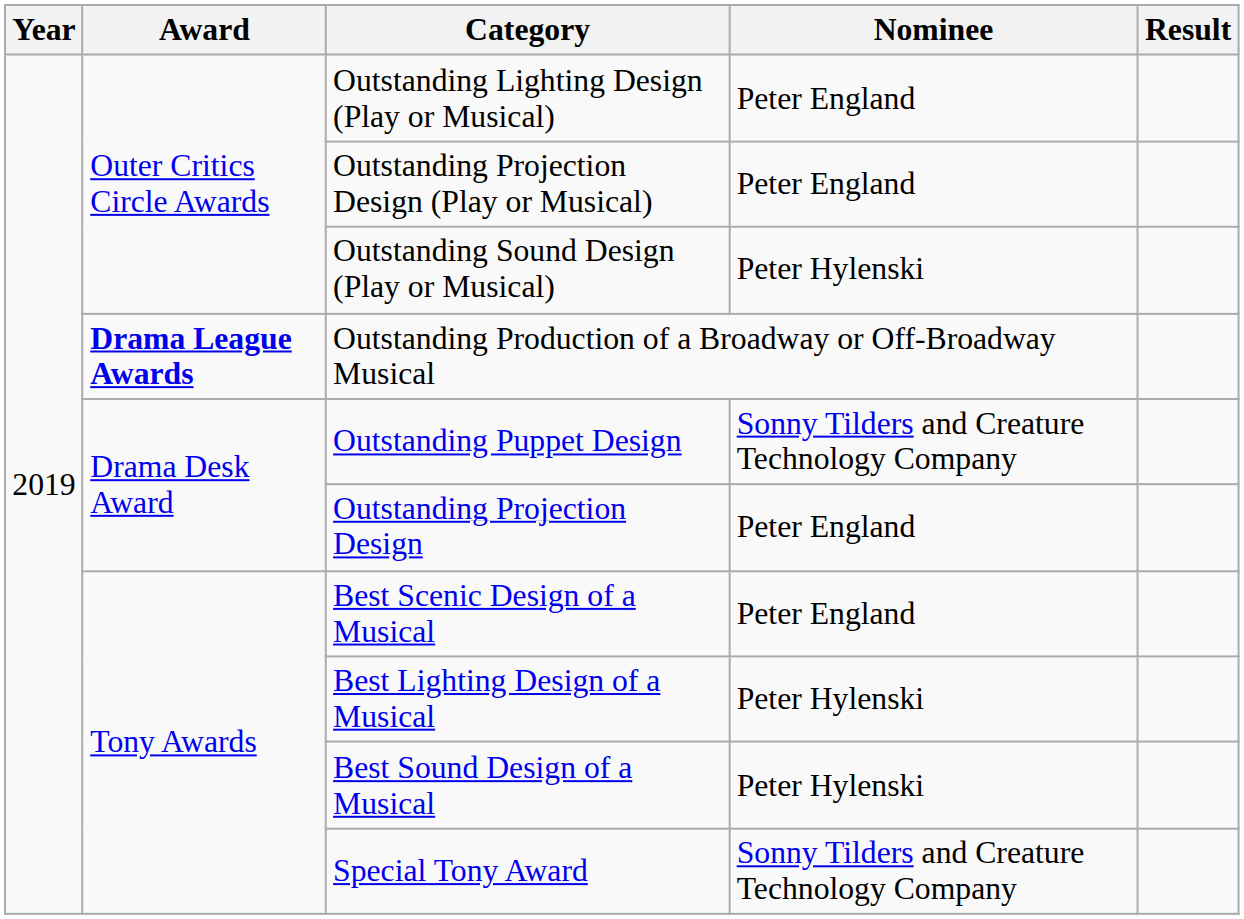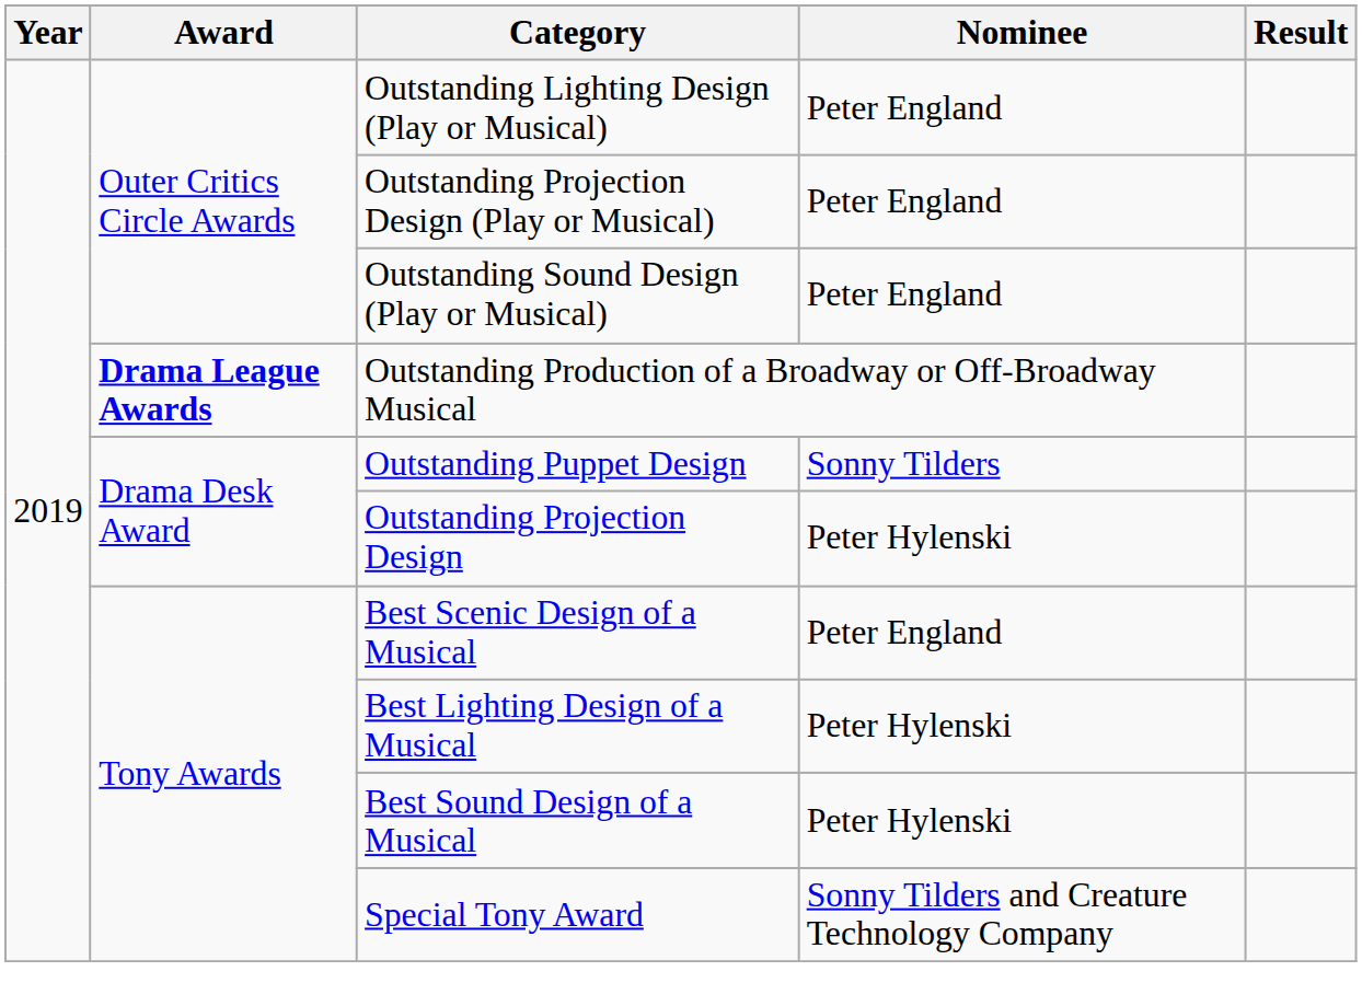 <table class="wikitable" style="width:100%;">
 <tr>
 <th>Year</th>
 <th><strong>Award</strong></th>
 <th><strong>Category</strong></th>
 <th><strong>Nominee</strong></th>
 <th><strong>Result</strong></th>
 </tr>
 <tr>
 <td rowspan="11" style="text-align:center;">2019</td>
 <td rowspan="3"><a href='#'>Outer Critics Circle Awards</a></td>
 <td>Outstanding Lighting Design (Play or Musical)</td>
 <td>Peter England</td>
 <td></td>
 </tr>
 <tr>
 <td>Outstanding Projection Design (Play or Musical)</td>
 <td>Peter England</td>
 <td></td>
 </tr>
 <tr>
 <td>Outstanding Sound Design (Play or Musical)</td>
-<td>Peter Hylenski</td>
+<td>Peter England</td>
 <td></td>
 </tr>
 <tr>
 <td rowspan="1"><strong><a href='#'>Drama League Awards</a></strong></td>
 <td colspan="2">Outstanding Production of a Broadway or Off-Broadway Musical</td>
 <td></td>
 </tr>
 <tr>
 <td rowspan="2"><a href='#'>Drama Desk Award</a></td>
 <td><a href='#'>Outstanding Puppet Design</a></td>
-<td><a href='#'>Sonny Tilders</a> and Creature Technology Company</td>
+<td><a href='#'>Sonny Tilders</a></td>
 <td></td>
 </tr>
 <tr>
 <td><a href='#'>Outstanding Projection Design</a></td>
-<td>Peter England</td>
+<td>Peter Hylenski</td>
 <td></td>
 </tr>
 <tr>
 <td rowspan="5"><a href='#'>Tony Awards</a></td>
 <td><a href='#'>Best Scenic Design of a Musical</a></td>
 <td>Peter England</td>
 <td></td>
 </tr>
 <tr>
 <td><a href='#'>Best Lighting Design of a Musical</a></td>
 <td>Peter Hylenski</td>
 <td></td>
 </tr>
 <tr>
 <td><a href='#'>Best Sound Design of a Musical</a></td>
 <td>Peter Hylenski</td>
 <td></td>
 </tr>
 <tr>
 <td><a href='#'>Special Tony Award</a></td>
 <td><a href='#'>Sonny Tilders</a> and Creature Technology Company</td>
 <td></td>
 </tr>
 </table>
